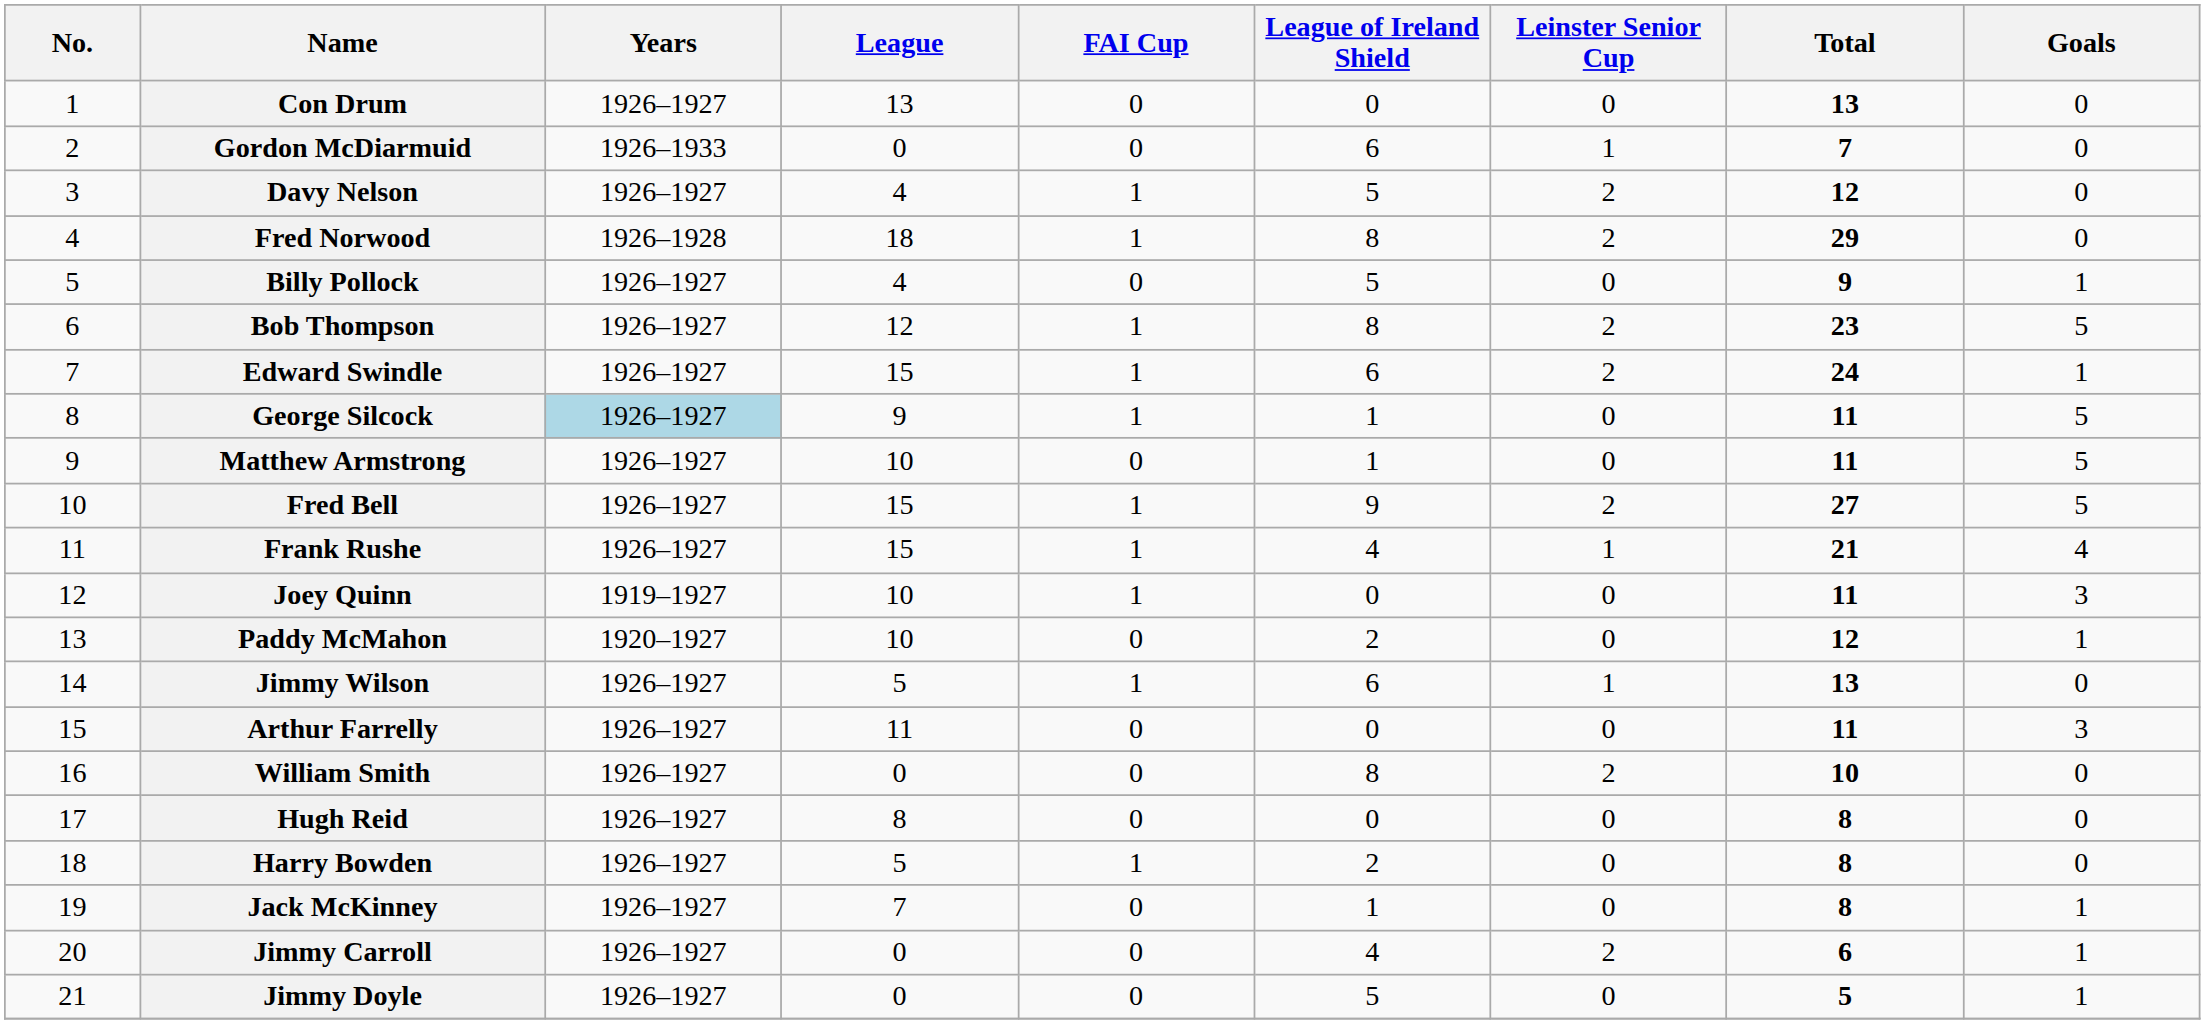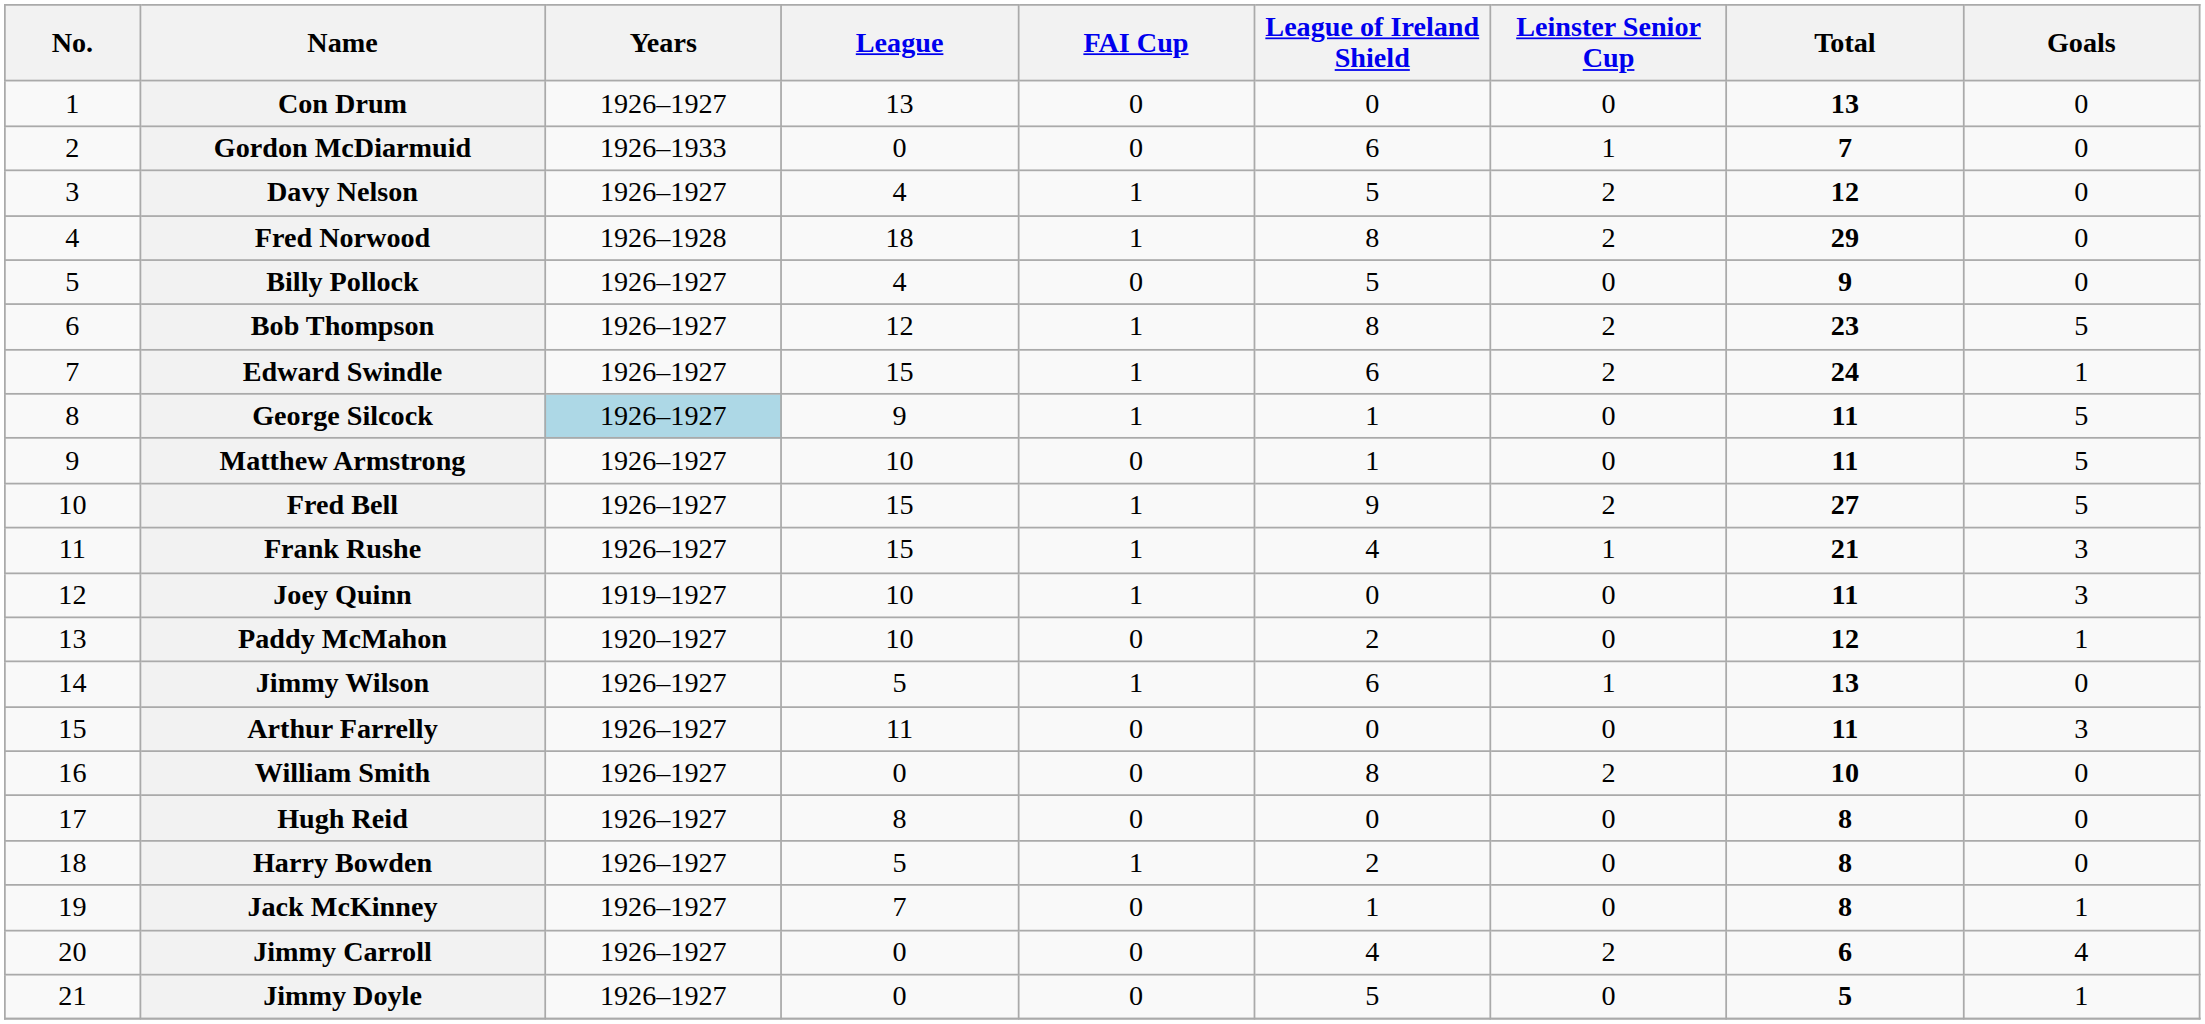 <table class="sortable wikitable plainrowheaders"  style="text-align: center;">
 <tr>
 <th scope="col" style="width:4%;">No.</th>
 <th scope="col" style="width:12%;">Name</th>
 <th scope="col" style="width:7%;">Years</th>
 <th scope="col" style="width:7%;"><a href='#'>League</a></th>
 <th scope="col" style="width:7%;"><a href='#'>FAI Cup</a></th>
 <th scope="col" style="width:7%;"><a href='#'>League of Ireland Shield</a></th>
 <th scope="col" style="width:7%;"><a href='#'>Leinster Senior Cup</a></th>
 <th scope="col" style="width:7%;"><strong>Total</strong></th>
 <th scope="col" style="width:7%;">Goals</th>
 </tr>
 <tr>
 <td>1</td>
 <th scope="row"> Con Drum</th>
 <td>1926–1927</td>
 <td>13</td>
 <td>0</td>
 <td>0</td>
 <td>0</td>
 <td><strong>13</strong></td>
 <td>0</td>
 </tr>
 <tr>
 <td>2</td>
 <th scope="row"> Gordon McDiarmuid</th>
 <td>1926–1933</td>
 <td>0</td>
 <td>0</td>
 <td>6</td>
 <td>1</td>
 <td><strong>7</strong></td>
 <td>0</td>
 </tr>
 <tr>
 <td>3</td>
 <th scope="row"> Davy Nelson</th>
 <td>1926–1927</td>
 <td>4</td>
 <td>1</td>
 <td>5</td>
 <td>2</td>
 <td><strong>12</strong></td>
 <td>0</td>
 </tr>
 <tr>
 <td>4</td>
 <th scope="row"> Fred Norwood</th>
 <td>1926–1928</td>
 <td>18</td>
 <td>1</td>
 <td>8</td>
 <td>2</td>
 <td><strong>29</strong></td>
 <td>0</td>
 </tr>
 <tr>
 <td>5</td>
 <th scope="row"> Billy Pollock</th>
 <td>1926–1927</td>
 <td>4</td>
 <td>0</td>
 <td>5</td>
 <td>0</td>
 <td><strong>9</strong></td>
-<td>1</td>
+<td>0</td>
 </tr>
 <tr>
 <td>6</td>
 <th scope="row"> Bob Thompson</th>
 <td>1926–1927</td>
 <td>12</td>
 <td>1</td>
 <td>8</td>
 <td>2</td>
 <td><strong>23</strong></td>
 <td>5</td>
 </tr>
 <tr>
 <td>7</td>
 <th scope="row"> Edward Swindle</th>
 <td>1926–1927</td>
 <td>15</td>
 <td>1</td>
 <td>6</td>
 <td>2</td>
 <td><strong>24</strong></td>
 <td>1</td>
 </tr>
 <tr>
 <td>8</td>
 <th scope="row"> George Silcock</th>
 <td style="background: lightblue;">1926–1927</td>
 <td>9</td>
 <td>1</td>
 <td>1</td>
 <td>0</td>
 <td><strong>11</strong></td>
 <td>5</td>
 </tr>
 <tr>
 <td>9</td>
 <th scope="row"> Matthew Armstrong</th>
 <td>1926–1927</td>
 <td>10</td>
 <td>0</td>
 <td>1</td>
 <td>0</td>
 <td><strong>11</strong></td>
 <td>5</td>
 </tr>
 <tr>
 <td>10</td>
 <th scope="row"> Fred Bell</th>
 <td>1926–1927</td>
 <td>15</td>
 <td>1</td>
 <td>9</td>
 <td>2</td>
 <td><strong>27</strong></td>
 <td>5</td>
 </tr>
 <tr>
 <td>11</td>
 <th scope="row"> Frank Rushe</th>
 <td>1926–1927</td>
 <td>15</td>
 <td>1</td>
 <td>4</td>
 <td>1</td>
 <td><strong>21</strong></td>
-<td>4</td>
+<td>3</td>
 </tr>
 <tr>
 <td>12</td>
 <th scope="row"> Joey Quinn</th>
 <td>1919–1927</td>
 <td>10</td>
 <td>1</td>
 <td>0</td>
 <td>0</td>
 <td><strong>11</strong></td>
 <td>3</td>
 </tr>
 <tr>
 <td>13</td>
 <th scope="row"> Paddy McMahon</th>
 <td>1920–1927</td>
 <td>10</td>
 <td>0</td>
 <td>2</td>
 <td>0</td>
 <td><strong>12</strong></td>
 <td>1</td>
 </tr>
 <tr>
 <td>14</td>
 <th scope="row"> Jimmy Wilson</th>
 <td>1926–1927</td>
 <td>5</td>
 <td>1</td>
 <td>6</td>
 <td>1</td>
 <td><strong>13</strong></td>
 <td>0</td>
 </tr>
 <tr>
 <td>15</td>
 <th scope="row"> Arthur Farrelly</th>
 <td>1926–1927</td>
 <td>11</td>
 <td>0</td>
 <td>0</td>
 <td>0</td>
 <td><strong>11</strong></td>
 <td>3</td>
 </tr>
 <tr>
 <td>16</td>
 <th scope="row"> William Smith</th>
 <td>1926–1927</td>
 <td>0</td>
 <td>0</td>
 <td>8</td>
 <td>2</td>
 <td><strong>10</strong></td>
 <td>0</td>
 </tr>
 <tr>
 <td>17</td>
 <th scope="row"> Hugh Reid</th>
 <td>1926–1927</td>
 <td>8</td>
 <td>0</td>
 <td>0</td>
 <td>0</td>
 <td><strong>8</strong></td>
 <td>0</td>
 </tr>
 <tr>
 <td>18</td>
 <th scope="row"> Harry Bowden</th>
 <td>1926–1927</td>
 <td>5</td>
 <td>1</td>
 <td>2</td>
 <td>0</td>
 <td><strong>8</strong></td>
 <td>0</td>
 </tr>
 <tr>
 <td>19</td>
 <th scope="row"> Jack McKinney</th>
 <td>1926–1927</td>
 <td>7</td>
 <td>0</td>
 <td>1</td>
 <td>0</td>
 <td><strong>8</strong></td>
 <td>1</td>
 </tr>
 <tr>
 <td>20</td>
 <th scope="row"> Jimmy Carroll</th>
 <td>1926–1927</td>
 <td>0</td>
 <td>0</td>
 <td>4</td>
 <td>2</td>
 <td><strong>6</strong></td>
-<td>1</td>
+<td>4</td>
 </tr>
 <tr>
 <td>21</td>
 <th scope="row"> Jimmy Doyle</th>
 <td>1926–1927</td>
 <td>0</td>
 <td>0</td>
 <td>5</td>
 <td>0</td>
 <td><strong>5</strong></td>
 <td>1</td>
 </tr>
 <tr>
 </tr>
 </table>
